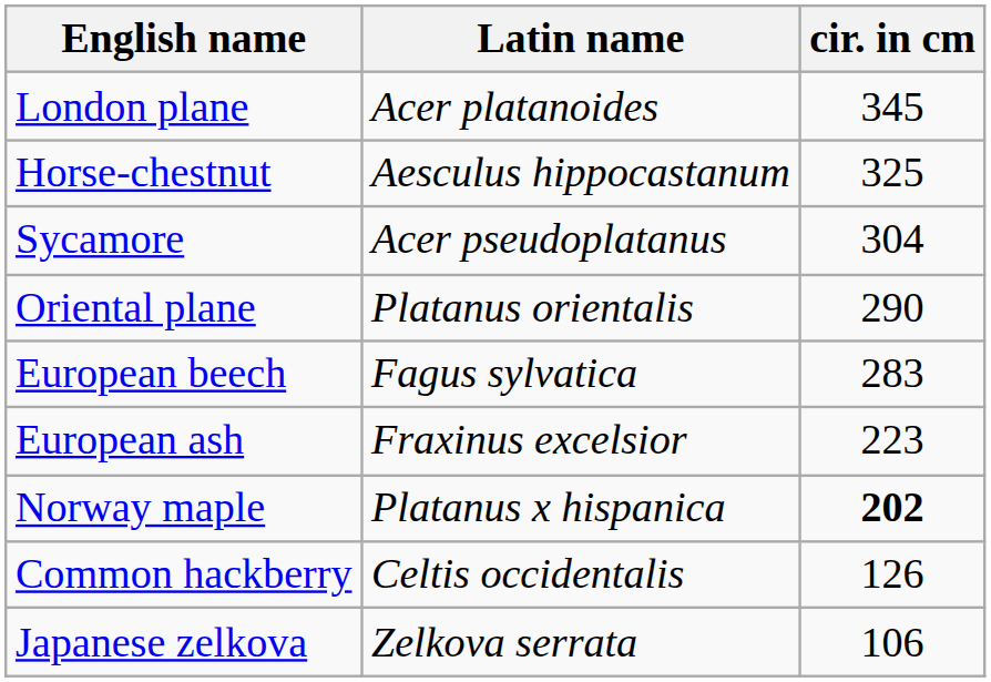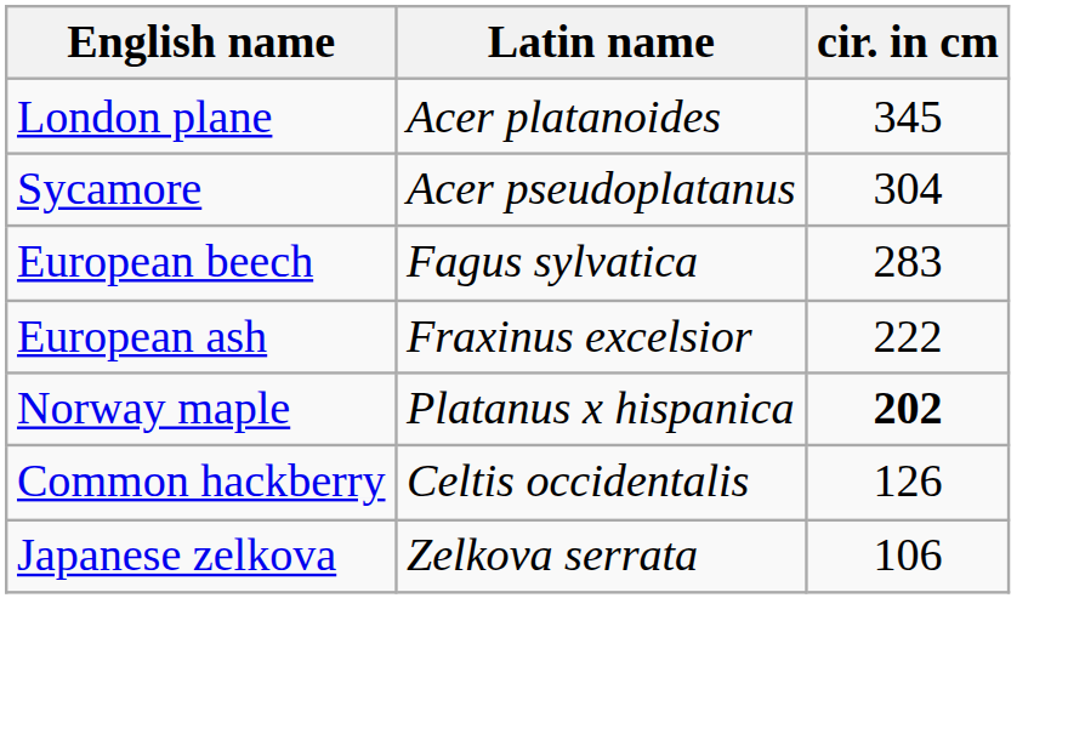 <table class="wikitable sortable">
 <tr>
 <th>English name</th>
 <th>Latin name</th>
 <th>cir. in cm</th>
 </tr>
 <tr>
 <td><a href='#'>London plane</a></td>
 <td><em>Acer platanoides</em></td>
 <td align="center">345</td>
 </tr>
 <tr>
-<td><a href='#'>Horse-chestnut</a></td>
-<td><em>Aesculus hippocastanum</em></td>
-<td align="center">325</td>
-</tr>
-<tr>
 <td><a href='#'>Sycamore</a></td>
 <td><em>Acer pseudoplatanus</em></td>
 <td align="center">304</td>
-</tr>
-<tr>
-<td><a href='#'>Oriental plane</a></td>
-<td><em>Platanus orientalis</em></td>
-<td align="center">290</td>
 </tr>
 <tr>
 <td><a href='#'>European beech</a></td>
 <td><em>Fagus sylvatica</em></td>
 <td align="center">283</td>
 </tr>
 <tr>
 <td><a href='#'>European ash</a></td>
 <td><em>Fraxinus excelsior</em></td>
-<td align="center">223</td>
+<td align="center">222</td>
 </tr>
 <tr>
 <td><a href='#'>Norway maple</a></td>
 <td><em>Platanus x hispanica</em></td>
 <td align="center"><strong>202</strong></td>
 </tr>
 <tr>
 <td><a href='#'>Common hackberry</a></td>
 <td><em>Celtis occidentalis</em></td>
 <td align="center">126</td>
 </tr>
 <tr>
 <td><a href='#'>Japanese zelkova</a></td>
 <td><em>Zelkova serrata</em></td>
 <td align="center">106</td>
 </tr>
 </table>
